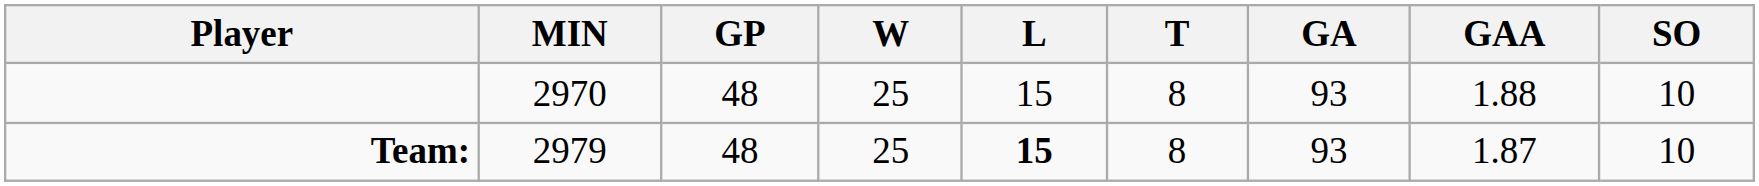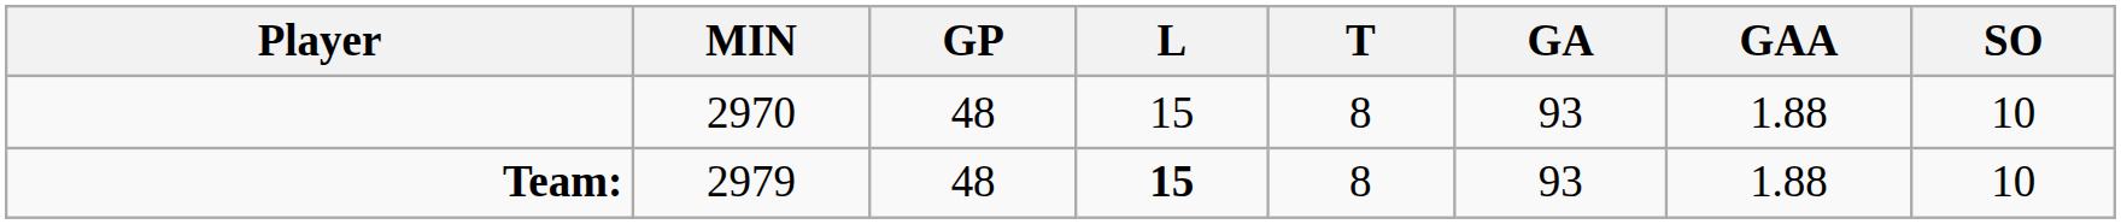 <table class="wikitable sortable" width="60%">
 <tr>
 <th bgcolor="#DDDDFF" width="10%">Player</th>
 <th width="3%" bgcolor="#DDDDFF" title="Minutes played">MIN</th>
 <th width="3%" bgcolor="#DDDDFF" title="Games played in">GP</th>
-<th width="3%" bgcolor="#DDDDFF" title="Wins">W</th>
 <th width="3%" bgcolor="#DDDDFF"title="Losses">L</th>
 <th width="3%" bgcolor="#DDDDFF" title="Ties">T</th>
 <th width="3%" bgcolor="#DDDDFF" title="Goals against">GA</th>
 <th width="3%" bgcolor="#DDDDFF" title="Goals against average">GAA</th>
 <th width="3%" bgcolor="#DDDDFF"title="Shut-outs">SO</th>
 </tr>
 <tr align="center">
 <td align="right"></td>
 <td>2970</td>
 <td>48</td>
-<td>25</td>
 <td>15</td>
 <td>8</td>
 <td>93</td>
 <td>1.88</td>
 <td>10</td>
 </tr>
 <tr align="center">
 <td align="right"><strong>Team:</strong></td>
 <td>2979</td>
 <td>48</td>
-<td>25</td>
 <td><strong>15</strong></td>
 <td>8</td>
 <td>93</td>
-<td>1.87</td>
+<td>1.88</td>
 <td>10</td>
 </tr>
 </table>
